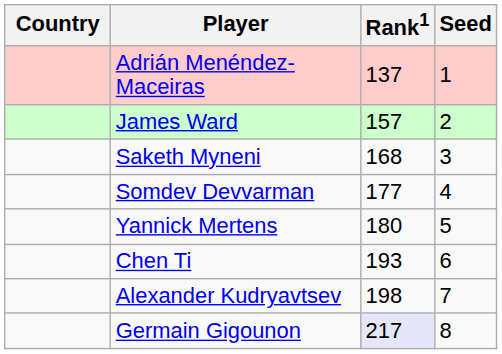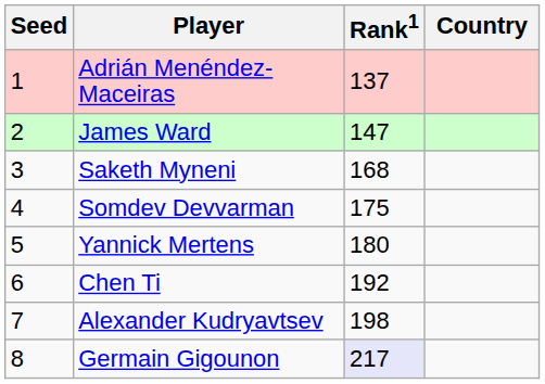 <table class="sortable wikitable">
 <tr>
-<th width="70">Country</th>
+<th>Seed</th>
 <th width="175">Player</th>
 <th>Rank<sup>1</sup></th>
-<th>Seed</th>
+<th width="70">Country</th>
 </tr>
 <tr style="background:#fcc;">
-<td></td>
+<td>1</td>
 <td><a href='#'>Adrián Menéndez-Maceiras</a></td>
 <td>137</td>
-<td>1</td>
+<td></td>
 </tr>
 <tr style="background:#cfc;">
+<td>2</td>
+<td><a href='#'>James Ward</a></td>
+<td>147</td>
 <td></td>
-<td><a href='#'>James Ward</a></td>
-<td>157</td>
-<td>2</td>
 </tr>
 <tr>
-<td></td>
+<td>3</td>
 <td><a href='#'>Saketh Myneni</a></td>
 <td>168</td>
-<td>3</td>
+<td></td>
 </tr>
 <tr>
+<td>4</td>
+<td><a href='#'>Somdev Devvarman</a></td>
+<td>175</td>
 <td></td>
-<td><a href='#'>Somdev Devvarman</a></td>
-<td>177</td>
-<td>4</td>
 </tr>
 <tr>
-<td></td>
+<td>5</td>
 <td><a href='#'>Yannick Mertens</a></td>
 <td>180</td>
-<td>5</td>
+<td></td>
 </tr>
 <tr>
+<td>6</td>
+<td><a href='#'>Chen Ti</a></td>
+<td>192</td>
 <td></td>
-<td><a href='#'>Chen Ti</a></td>
-<td>193</td>
-<td>6</td>
 </tr>
 <tr>
-<td></td>
+<td>7</td>
 <td><a href='#'>Alexander Kudryavtsev</a></td>
 <td>198</td>
-<td>7</td>
+<td></td>
 </tr>
 <tr>
-<td></td>
+<td>8</td>
 <td><a href='#'>Germain Gigounon</a></td>
 <td style="background: lavender;">217</td>
-<td>8</td>
+<td></td>
 </tr>
 </table>
